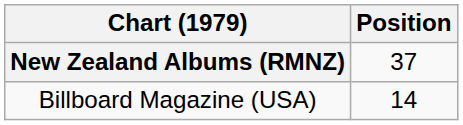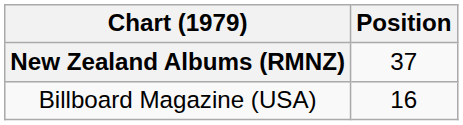 <table class="wikitable plainrowheaders" style="text-align:center">
 <tr>
 <th scope="col">Chart (1979)</th>
 <th scope="col">Position</th>
 </tr>
 <tr>
 <th scope="row">New Zealand Albums (RMNZ)</th>
 <td>37</td>
 </tr>
 <tr>
 <td>Billboard Magazine (USA)</td>
-<td>14</td>
+<td>16</td>
 </tr>
 </table>
